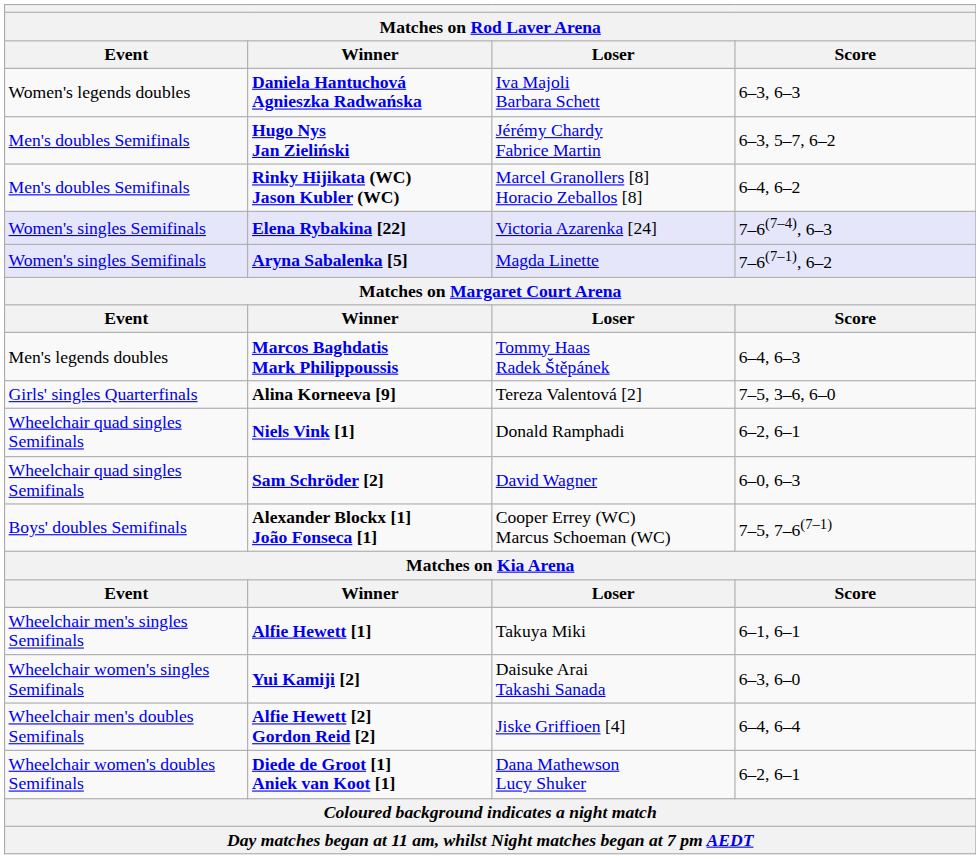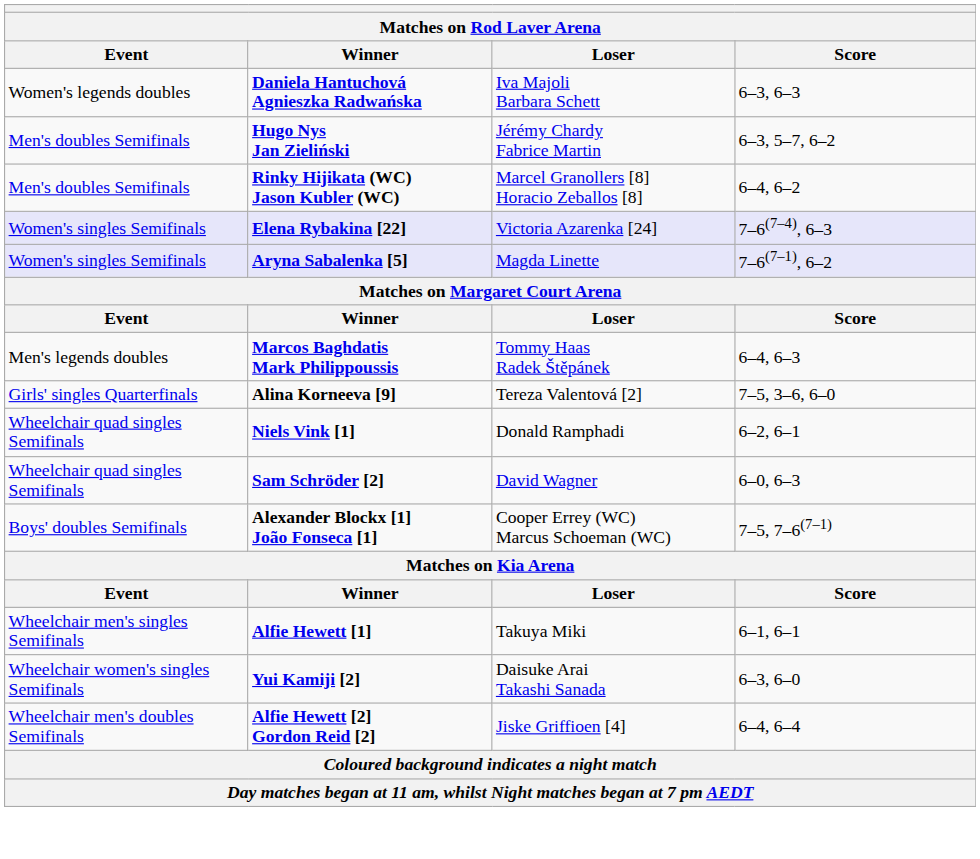 <table class="wikitable collapsible uncollapsed" style="margin:auto;">
 <tr>
 <th colspan=4></th>
 </tr>
 <tr>
 <th colspan=4><strong>Matches on <a href='#'>Rod Laver Arena</a></strong></th>
 </tr>
 <tr>
 <th style="width:220px;">Event</th>
 <th style="width:220px;">Winner</th>
 <th style="width:220px;">Loser</th>
 <th style="width:220px;">Score</th>
 </tr>
 <tr>
 <td>Women's legends doubles</td>
 <td><strong> <a href='#'>Daniela Hantuchová</a> <br>  <a href='#'>Agnieszka Radwańska</a></strong></td>
 <td> <a href='#'>Iva Majoli</a> <br>  <a href='#'>Barbara Schett</a></td>
 <td>6–3, 6–3</td>
 </tr>
 <tr>
 <td><a href='#'>Men's doubles Semifinals</a></td>
 <td><strong> <a href='#'>Hugo Nys</a> <br>  <a href='#'>Jan Zieliński</a></strong></td>
 <td> <a href='#'>Jérémy Chardy</a> <br>  <a href='#'>Fabrice Martin</a></td>
 <td>6–3, 5–7, 6–2</td>
 </tr>
 <tr>
 <td><a href='#'>Men's doubles Semifinals</a></td>
 <td><strong> <a href='#'>Rinky Hijikata</a> (WC)<br>  <a href='#'>Jason Kubler</a> (WC)</strong></td>
 <td> <a href='#'>Marcel Granollers</a> [8] <br>  <a href='#'>Horacio Zeballos</a> [8]</td>
 <td>6–4, 6–2</td>
 </tr>
 <tr bgcolor=lavender>
 <td><a href='#'>Women's singles Semifinals</a></td>
 <td><strong> <a href='#'>Elena Rybakina</a> [22]</strong></td>
 <td> <a href='#'>Victoria Azarenka</a> [24]</td>
 <td>7–6<sup>(7–4)</sup>, 6–3</td>
 </tr>
 <tr bgcolor=lavender>
 <td><a href='#'>Women's singles Semifinals</a></td>
 <td><strong> <a href='#'>Aryna Sabalenka</a> [5]</strong></td>
 <td> <a href='#'>Magda Linette</a></td>
 <td>7–6<sup>(7–1)</sup>, 6–2</td>
 </tr>
 <tr>
 <th colspan=4><strong>Matches on <a href='#'>Margaret Court Arena</a></strong></th>
 </tr>
 <tr>
 <th style="width:220px;">Event</th>
 <th style="width:220px;">Winner</th>
 <th style="width:220px;">Loser</th>
 <th style="width:220px;">Score</th>
 </tr>
 <tr>
 <td>Men's legends doubles</td>
 <td><strong> <a href='#'>Marcos Baghdatis</a> <br>  <a href='#'>Mark Philippoussis</a></strong></td>
 <td> <a href='#'>Tommy Haas</a> <br>  <a href='#'>Radek Štěpánek</a></td>
 <td>6–4, 6–3</td>
 </tr>
 <tr>
 <td><a href='#'>Girls' singles Quarterfinals</a></td>
 <td><strong> Alina Korneeva [9]</strong></td>
 <td> Tereza Valentová [2]</td>
 <td>7–5, 3–6, 6–0</td>
 </tr>
 <tr>
 <td><a href='#'>Wheelchair quad singles Semifinals</a></td>
 <td><strong> <a href='#'>Niels Vink</a> [1]</strong></td>
 <td> Donald Ramphadi</td>
 <td>6–2, 6–1</td>
 </tr>
 <tr>
 <td><a href='#'>Wheelchair quad singles Semifinals</a></td>
 <td><strong> <a href='#'>Sam Schröder</a> [2]</strong></td>
 <td> <a href='#'>David Wagner</a></td>
 <td>6–0, 6–3</td>
 </tr>
 <tr>
 <td><a href='#'>Boys' doubles Semifinals</a></td>
 <td><strong> Alexander Blockx [1]<br> <a href='#'>João Fonseca</a> [1]</strong></td>
 <td> Cooper Errey (WC)<br> Marcus Schoeman (WC)</td>
 <td>7–5, 7–6<sup>(7–1)</sup></td>
 </tr>
 <tr>
 <th colspan=4><strong>Matches on <a href='#'>Kia Arena</a></strong></th>
 </tr>
 <tr>
 <th style="width:220px;">Event</th>
 <th style="width:220px;">Winner</th>
 <th style="width:220px;">Loser</th>
 <th style="width:220px;">Score</th>
 </tr>
 <tr>
 <td><a href='#'>Wheelchair men's singles Semifinals</a></td>
 <td><strong> <a href='#'>Alfie Hewett</a> [1] </strong></td>
 <td> Takuya Miki</td>
 <td>6–1, 6–1</td>
 </tr>
 <tr>
 <td><a href='#'>Wheelchair women's singles Semifinals</a></td>
 <td><strong> <a href='#'>Yui Kamiji</a> [2]</strong></td>
 <td> Daisuke Arai <br>  <a href='#'>Takashi Sanada</a></td>
 <td>6–3, 6–0</td>
 </tr>
 <tr>
 <td><a href='#'>Wheelchair men's doubles Semifinals</a></td>
 <td><strong> <a href='#'>Alfie Hewett</a> [2]</strong><br> <strong> <a href='#'>Gordon Reid</a> [2]</strong></td>
 <td> <a href='#'>Jiske Griffioen</a> [4]</td>
 <td>6–4, 6–4</td>
 </tr>
 <tr>
-<td><a href='#'>Wheelchair women's doubles Semifinals</a></td>
-<td><strong> <a href='#'>Diede de Groot</a> [1]</strong><br> <strong> <a href='#'>Aniek van Koot</a> [1]</strong></td>
-<td> <a href='#'>Dana Mathewson</a><br>  <a href='#'>Lucy Shuker</a></td>
-<td>6–2, 6–1</td>
-</tr>
-<tr>
 <th colspan=4><em>Coloured background indicates a night match</em></th>
 </tr>
 <tr>
 <th colspan=4><em>Day matches began at 11 am, whilst Night matches began at 7 pm <a href='#'>AEDT</a></em></th>
 </tr>
 </table>
